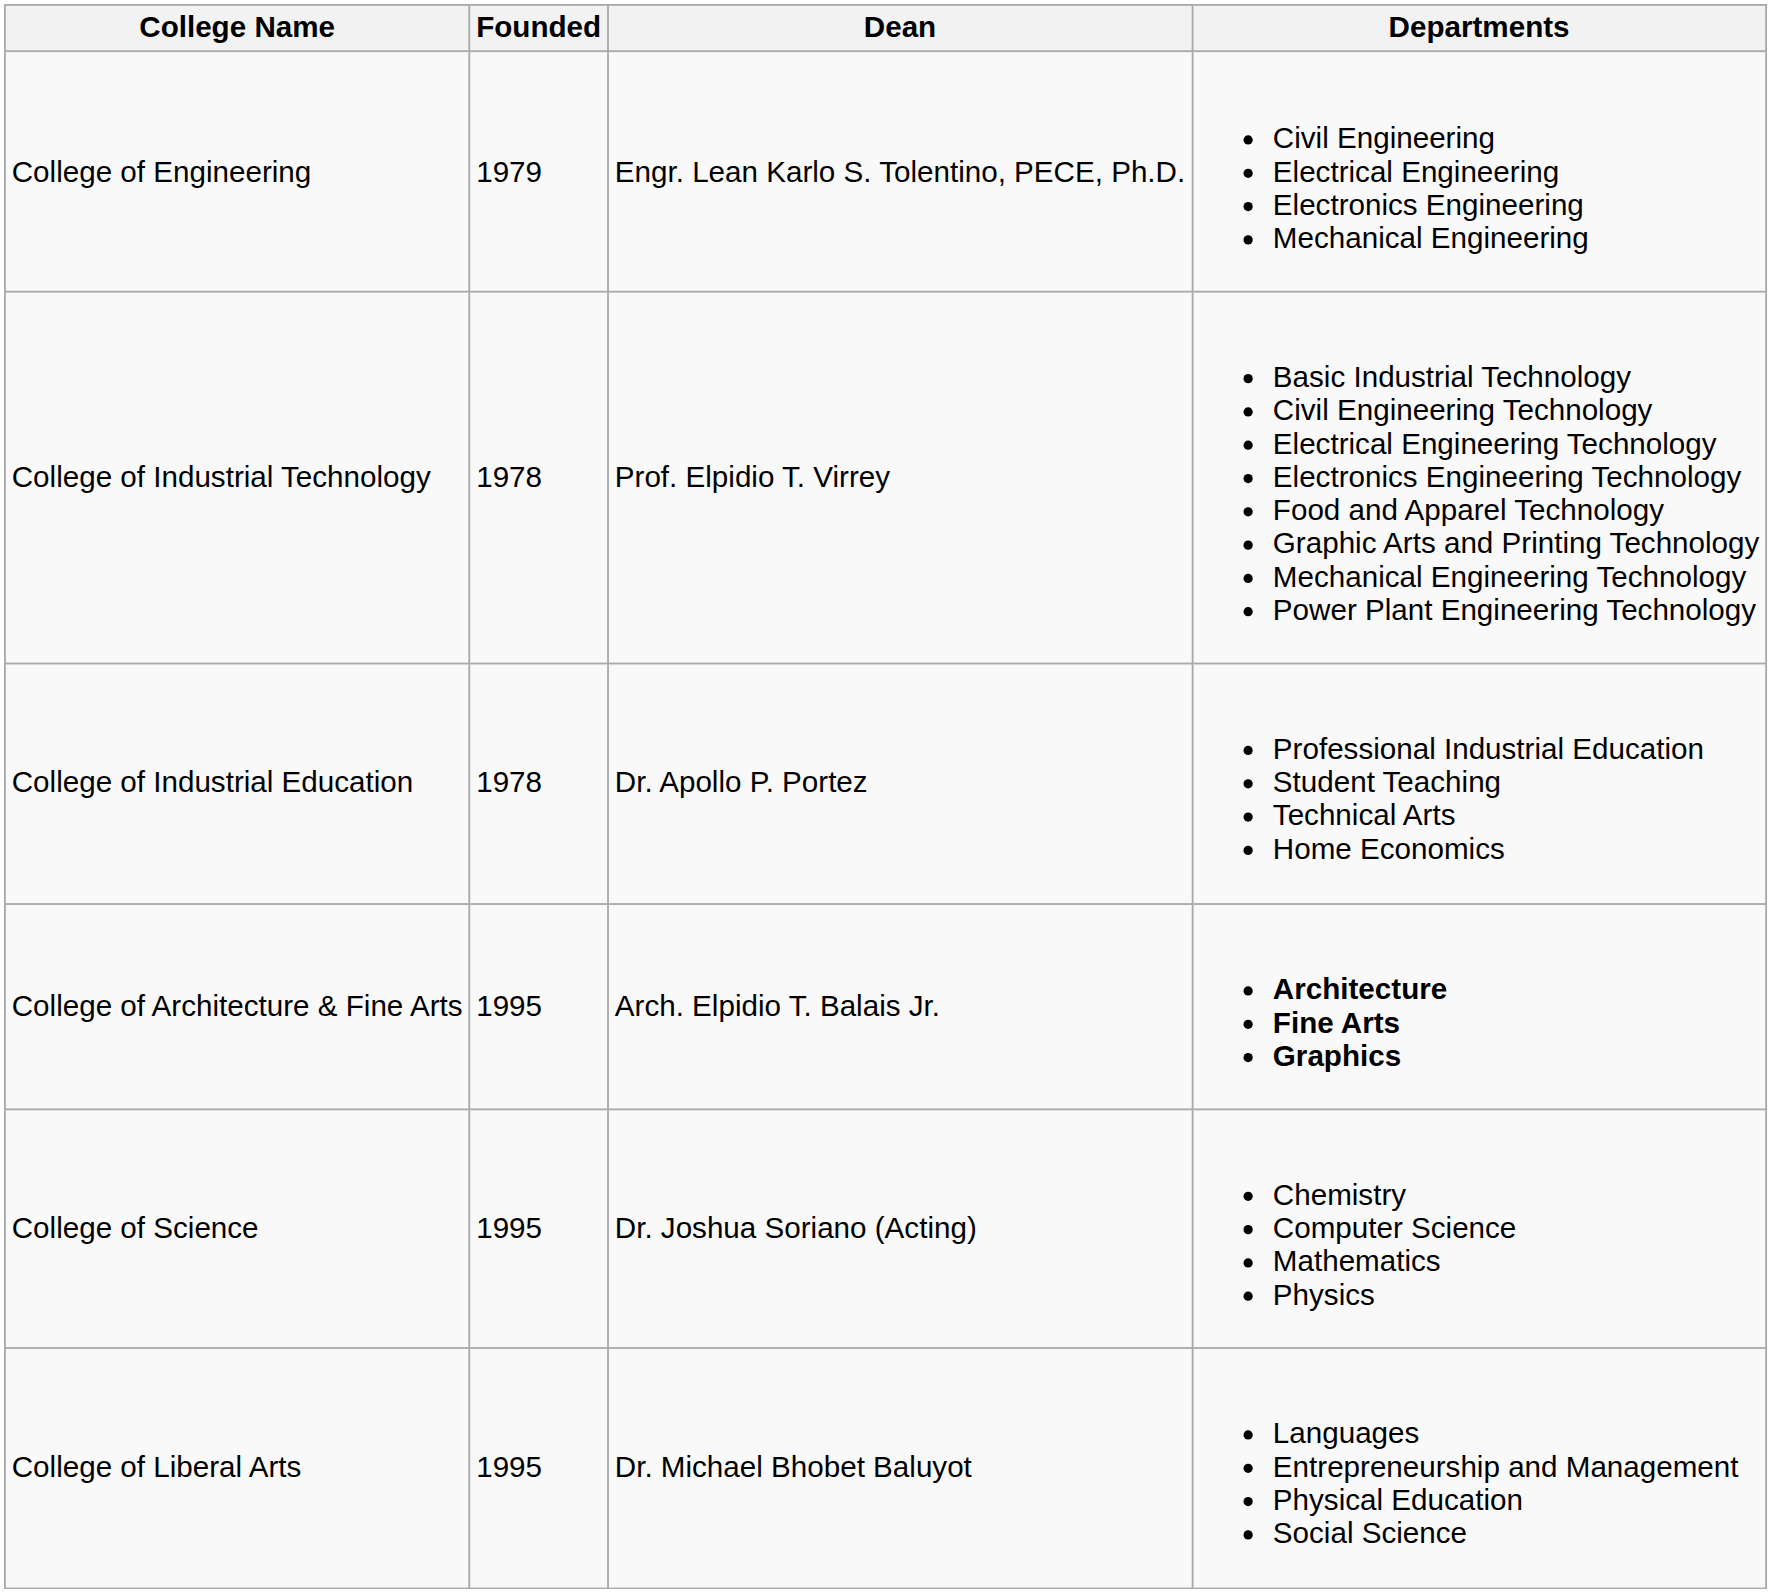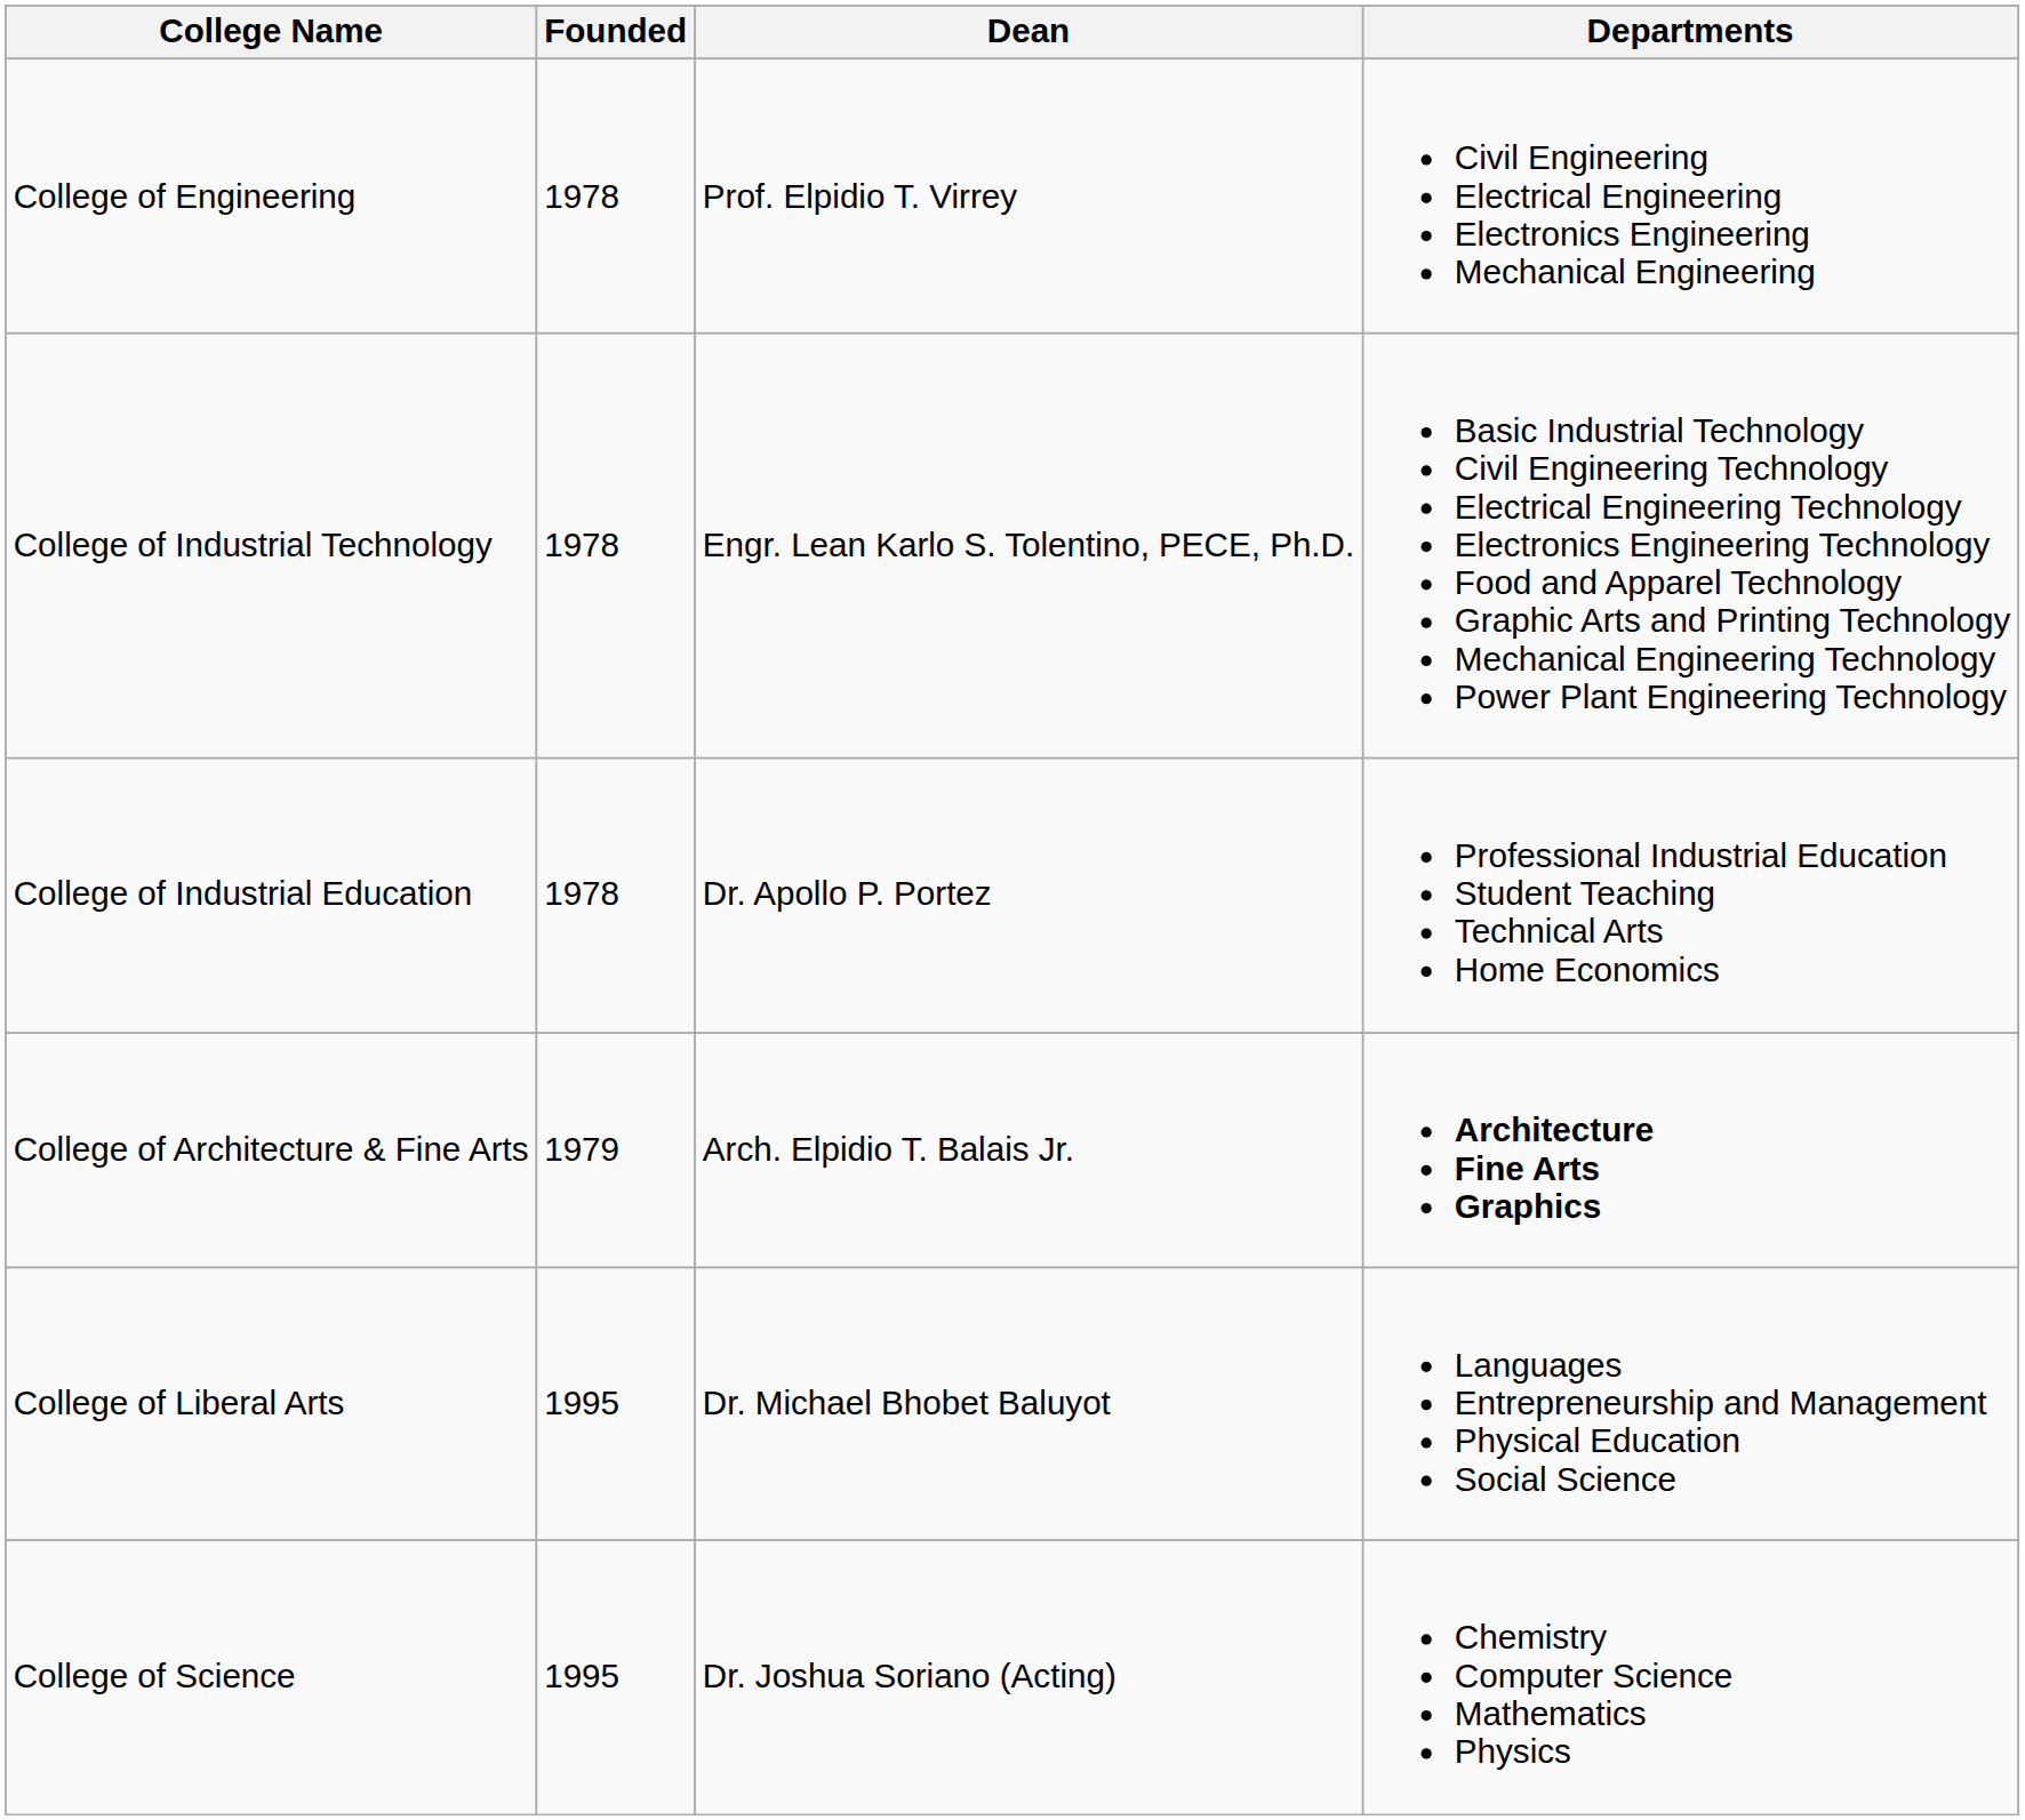 <table class="wikitable">
 <tr>
 <th>College Name</th>
 <th>Founded</th>
 <th>Dean</th>
 <th>Departments</th>
 </tr>
 <tr>
 <td>College of Engineering</td>
-<td>1979</td>
-<td>Engr. Lean Karlo S. Tolentino, PECE, Ph.D.</td>
+<td>1978</td>
+<td>Prof. Elpidio T. Virrey</td>
 <td><br><ul><li>Civil Engineering</li><li>Electrical Engineering</li><li>Electronics Engineering</li><li>Mechanical Engineering</li></ul></td>
 </tr>
 <tr>
 <td>College of Industrial Technology</td>
 <td>1978</td>
-<td>Prof. Elpidio T. Virrey</td>
+<td>Engr. Lean Karlo S. Tolentino, PECE, Ph.D.</td>
 <td><br><ul><li>Basic Industrial Technology</li><li>Civil Engineering Technology</li><li>Electrical Engineering Technology</li><li>Electronics Engineering Technology</li><li>Food and Apparel Technology</li><li>Graphic Arts and Printing Technology</li><li>Mechanical Engineering Technology</li><li>Power Plant Engineering Technology</li></ul></td>
 </tr>
 <tr>
 <td>College of Industrial Education</td>
 <td>1978</td>
 <td>Dr. Apollo P. Portez</td>
 <td><br><ul><li>Professional Industrial Education</li><li>Student Teaching</li><li>Technical Arts</li><li>Home Economics</li></ul></td>
 </tr>
 <tr>
 <td>College of Architecture & Fine Arts</td>
-<td>1995</td>
+<td>1979</td>
 <td>Arch. Elpidio T. Balais Jr.</td>
 <td><strong><br><ul><li>Architecture</li><li>Fine Arts</li><li>Graphics</li></ul></strong></td>
+</tr>
+<tr>
+<td>College of Liberal Arts</td>
+<td>1995</td>
+<td>Dr. Michael Bhobet Baluyot</td>
+<td><br><ul><li>Languages</li><li>Entrepreneurship and Management</li><li>Physical Education</li><li>Social Science</li></ul></td>
 </tr>
 <tr>
 <td>College of Science</td>
 <td>1995</td>
 <td>Dr. Joshua Soriano (Acting)</td>
 <td><br><ul><li>Chemistry</li><li>Computer Science</li><li>Mathematics</li><li>Physics</li></ul></td>
 </tr>
-<tr>
-<td>College of Liberal Arts</td>
-<td>1995</td>
-<td>Dr. Michael Bhobet Baluyot</td>
-<td><br><ul><li>Languages</li><li>Entrepreneurship and Management</li><li>Physical Education</li><li>Social Science</li></ul></td>
-</tr>
 </table>
